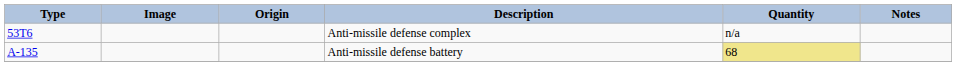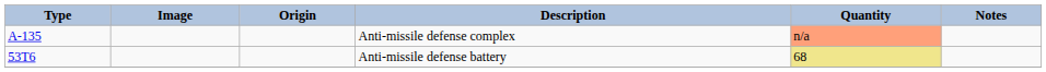 <table width="100%" class="wikitable">
 <tr>
 <th style="text-align: center; background: lightsteelblue;">Type</th>
 <th style="text-align: center; background: lightsteelblue;">Image</th>
 <th style="text-align: center; background: lightsteelblue;">Origin</th>
 <th style="text-align: center; background: lightsteelblue;">Description</th>
 <th style="text-align: center; background: lightsteelblue;">Quantity</th>
 <th style="text-align: center; background: lightsteelblue;">Notes</th>
 </tr>
 <tr>
-<td><a href='#'>53Т6</a></td>
+<td><a href='#'>А-135</a></td>
 <td width="150"></td>
 <td></td>
 <td>Anti-missile defense complex</td>
-<td>n/a</td>
+<td style="background: lightsalmon;">n/a</td>
 <td></td>
 </tr>
 <tr>
-<td><a href='#'>А-135</a></td>
+<td><a href='#'>53Т6</a></td>
 <td></td>
 <td></td>
 <td>Anti-missile defense battery</td>
 <td style="background: khaki;">68</td>
 <td></td>
 </tr>
 <tr>
 </tr>
 </table>
